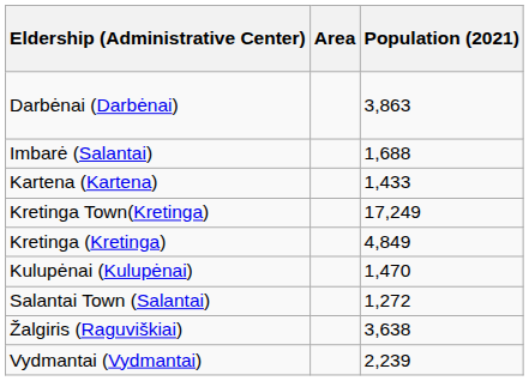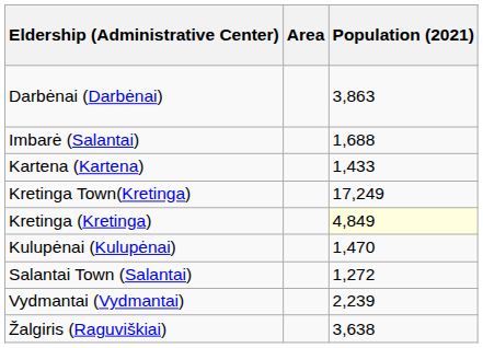 <table class="sortable wikitable" style="text-align: left; margin: 0 0 0 0;">
 <tr>
 <th height="50px" scope="col">Eldership (Administrative Center)</th>
 <th scope="col">Area</th>
 <th scope="col"><strong>Population (2021)</strong></th>
 </tr>
 <tr>
 <td height="50px" scope="row">Darbėnai (<a href='#'>Darbėnai</a>)</td>
 <td></td>
 <td>3,863</td>
 </tr>
 <tr>
 <td>Imbarė (<a href='#'>Salantai</a>)</td>
 <td></td>
 <td>1,688</td>
 </tr>
 <tr>
 <td>Kartena (<a href='#'>Kartena</a>)</td>
 <td></td>
 <td>1,433</td>
 </tr>
 <tr>
 <td>Kretinga Town(<a href='#'>Kretinga</a>)</td>
 <td></td>
 <td>17,249</td>
 </tr>
 <tr>
 <td>Kretinga (<a href='#'>Kretinga</a>)</td>
 <td></td>
-<td>4,849</td>
+<td style="background: lightyellow;">4,849</td>
 </tr>
 <tr>
 <td>Kulupėnai (<a href='#'>Kulupėnai</a>)</td>
 <td></td>
 <td>1,470</td>
 </tr>
 <tr>
 <td>Salantai Town (<a href='#'>Salantai</a>)</td>
 <td></td>
 <td>1,272</td>
 </tr>
 <tr>
+<td>Vydmantai (<a href='#'>Vydmantai</a>)</td>
+<td></td>
+<td>2,239</td>
+</tr>
+<tr>
 <td>Žalgiris (<a href='#'>Raguviškiai</a>)</td>
 <td></td>
 <td>3,638</td>
 </tr>
-<tr>
-<td>Vydmantai (<a href='#'>Vydmantai</a>)</td>
-<td></td>
-<td>2,239</td>
-</tr>
 </table>
